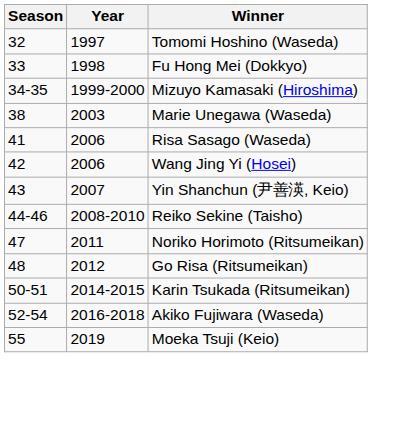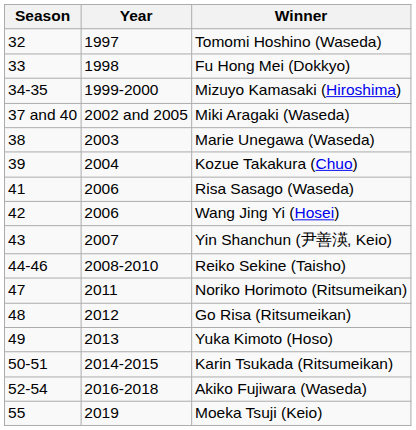 <table class="wikitable" border="1">
 <tr>
 <th>Season</th>
 <th>Year</th>
 <th>Winner</th>
 </tr>
 <tr>
 <td>32</td>
 <td>1997</td>
 <td>Tomomi Hoshino (Waseda)</td>
 </tr>
 <tr>
 <td>33</td>
 <td>1998</td>
 <td>Fu Hong Mei (Dokkyo)</td>
 </tr>
 <tr>
 <td>34-35</td>
 <td>1999-2000</td>
 <td>Mizuyo Kamasaki (<a href='#'>Hiroshima</a>)</td>
 </tr>
 <tr>
+<td>37 and 40</td>
+<td>2002 and 2005</td>
+<td>Miki Aragaki (Waseda)</td>
+</tr>
+<tr>
 <td>38</td>
 <td>2003</td>
 <td>Marie Unegawa (Waseda)</td>
+</tr>
+<tr>
+<td>39</td>
+<td>2004</td>
+<td>Kozue Takakura (<a href='#'>Chuo</a>)</td>
 </tr>
 <tr>
 <td>41</td>
 <td>2006</td>
 <td>Risa Sasago (Waseda)</td>
 </tr>
 <tr>
 <td>42</td>
 <td>2006</td>
 <td>Wang Jing Yi (<a href='#'>Hosei</a>)</td>
 </tr>
 <tr>
 <td>43</td>
 <td>2007</td>
 <td>Yin Shanchun (尹善渶, Keio)</td>
 </tr>
 <tr>
 <td>44-46</td>
 <td>2008-2010</td>
 <td>Reiko Sekine (Taisho)</td>
 </tr>
 <tr>
 <td>47</td>
 <td>2011</td>
 <td>Noriko Horimoto (Ritsumeikan)</td>
 </tr>
 <tr>
 <td>48</td>
 <td>2012</td>
 <td>Go Risa (Ritsumeikan)</td>
 </tr>
 <tr>
+<td>49</td>
+<td>2013</td>
+<td>Yuka Kimoto (Hoso)</td>
+</tr>
+<tr>
 <td>50-51</td>
 <td>2014-2015</td>
 <td>Karin Tsukada (Ritsumeikan)</td>
 </tr>
 <tr>
 <td>52-54</td>
 <td>2016-2018</td>
 <td>Akiko Fujiwara (Waseda)</td>
 </tr>
 <tr>
 <td>55</td>
 <td>2019</td>
 <td>Moeka Tsuji (Keio)</td>
 </tr>
 </table>
